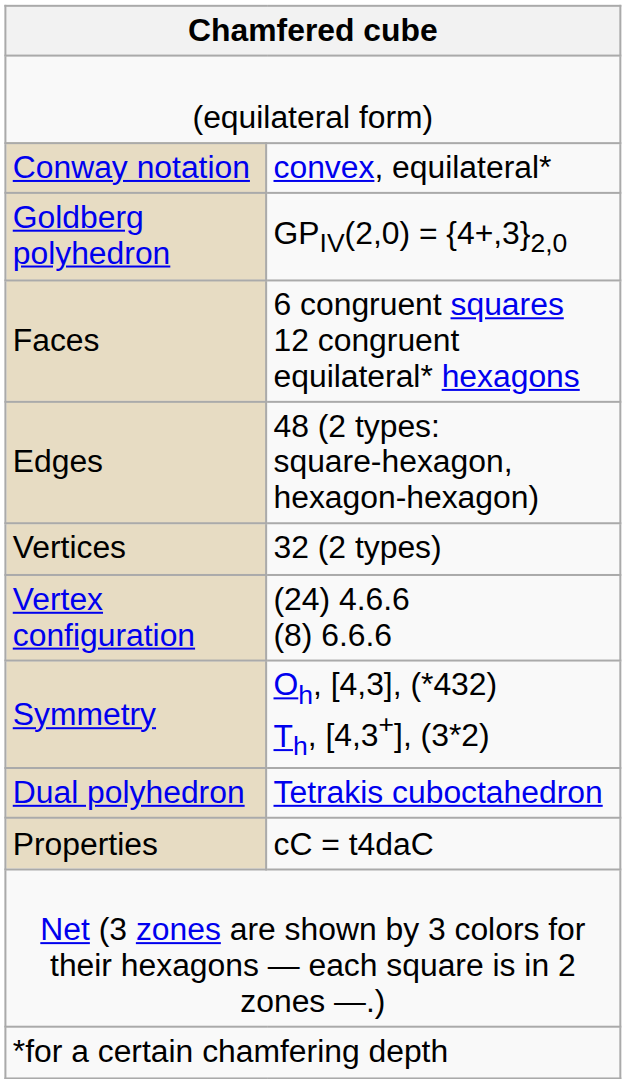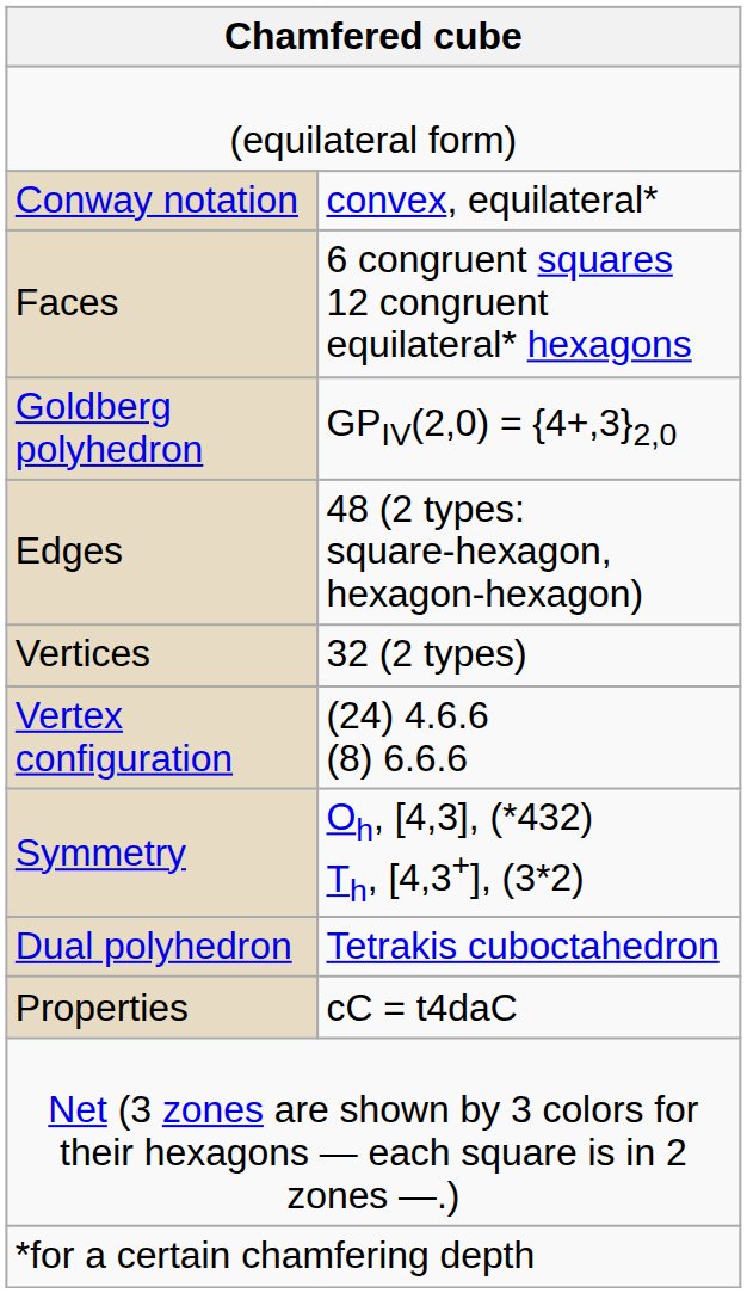 <table class=wikitable align="right" width=310>
 <tr>
 <th bgcolor=#e7dcc3 colspan=2>Chamfered cube</th>
 </tr>
 <tr>
 <td align=center colspan=2><br><span>(equilateral form)</span></td>
 </tr>
 <tr>
 <td bgcolor=#e7dcc3><a href='#'>Conway notation</a></td>
 <td><a href='#'>convex</a>, equilateral*</td>
 </tr>
 <tr>
+<td bgcolor=#e7dcc3>Faces</td>
+<td>6 congruent <a href='#'>squares</a><br>12 congruent equilateral* <a href='#'>hexagons</a></td>
+</tr>
+<tr>
 <td bgcolor=#e7dcc3><a href='#'>Goldberg polyhedron</a></td>
 <td>GP<sub>IV</sub>(2,0) = {4+,3}<sub>2,0</sub></td>
-</tr>
-<tr>
-<td bgcolor=#e7dcc3>Faces</td>
-<td>6 congruent <a href='#'>squares</a><br>12 congruent equilateral* <a href='#'>hexagons</a></td>
 </tr>
 <tr>
 <td bgcolor=#e7dcc3>Edges</td>
 <td>48 (2 types:<br>square-hexagon,<br>hexagon-hexagon)</td>
 </tr>
 <tr>
 <td bgcolor=#e7dcc3>Vertices</td>
 <td>32 (2 types)</td>
 </tr>
 <tr>
 <td bgcolor=#e7dcc3><a href='#'>Vertex configuration</a></td>
 <td>(24) 4.6.6<br>(8) 6.6.6</td>
 </tr>
 <tr>
 <td bgcolor=#e7dcc3><a href='#'>Symmetry</a></td>
 <td><a href='#'>O<sub>h</sub></a>, [4,3], (*432)<br><a href='#'>T<sub>h</sub></a>, [4,3<sup>+</sup>], (3*2)</td>
 </tr>
 <tr>
 <td bgcolor=#e7dcc3><a href='#'>Dual polyhedron</a></td>
 <td><a href='#'>Tetrakis cuboctahedron</a></td>
 </tr>
 <tr>
 <td bgcolor=#e7dcc3>Properties</td>
 <td>cC = t4daC</td>
 </tr>
 <tr>
 <td colspan=2 align=center><br><a href='#'>Net</a> (3 <a href='#'>zones</a> are shown by 3 colors for their hexagons — each square is in 2 zones —.)</td>
 </tr>
 <tr>
 <td colspan=2>*<span>for a certain chamfering depth</span></td>
 </tr>
 </table>
